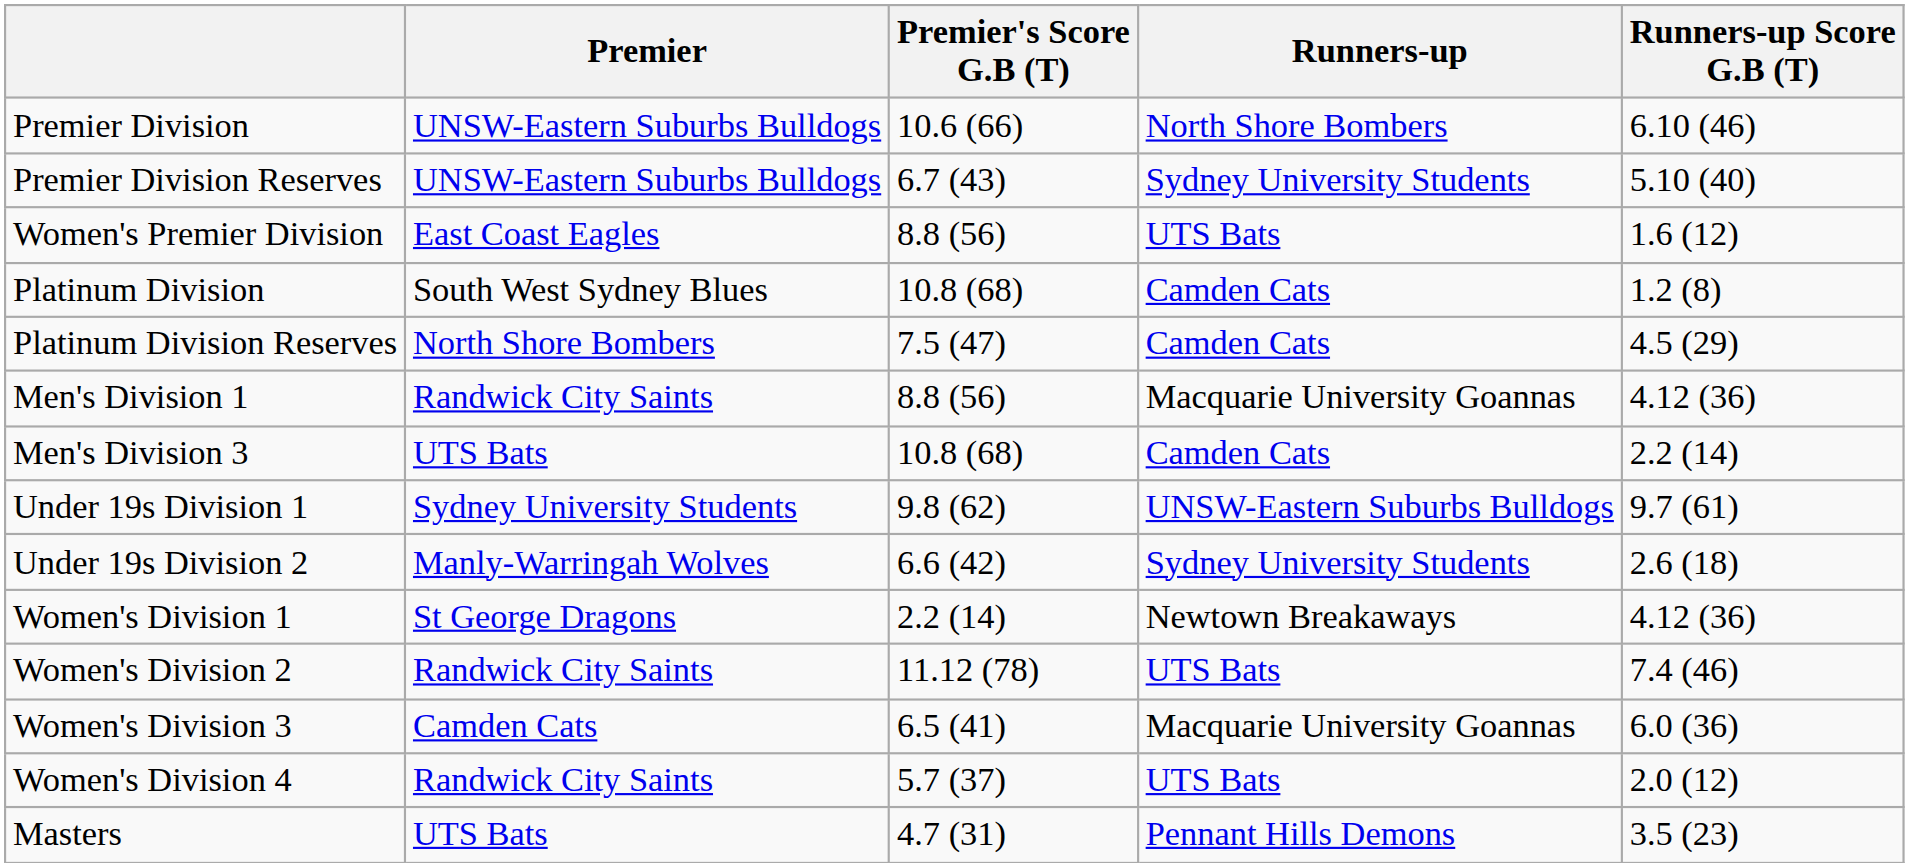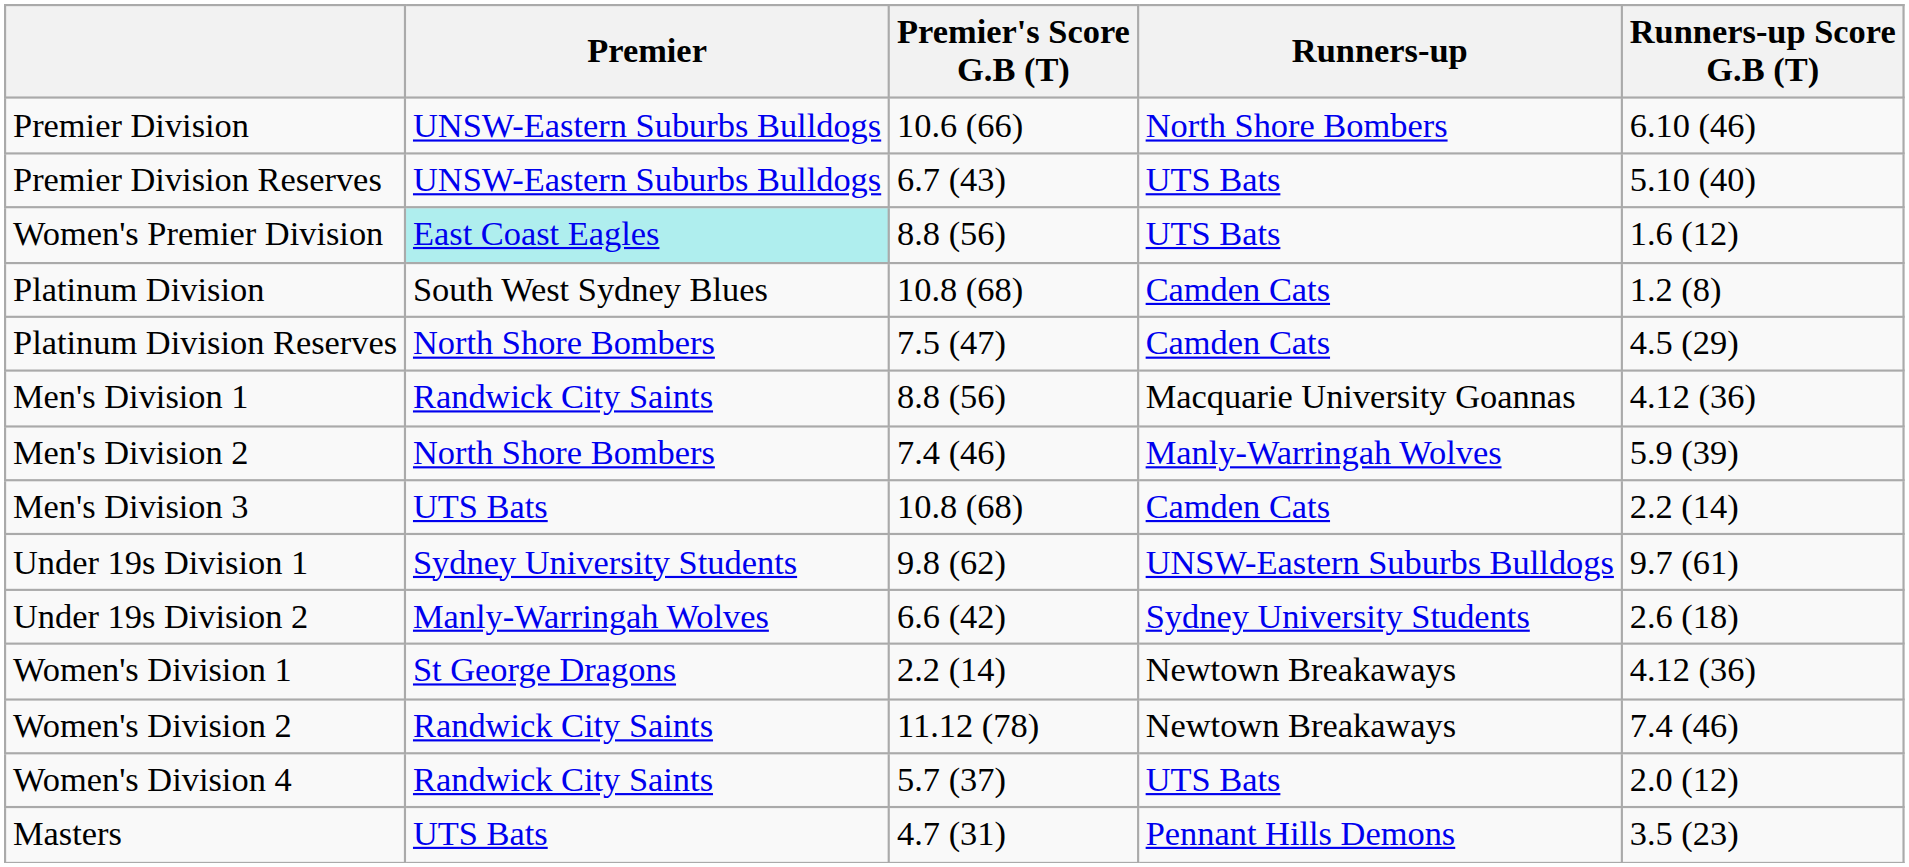 <table class="wikitable">
 <tr>
 <th></th>
 <th>Premier</th>
 <th>Premier's Score<br>G.B (T)</th>
 <th>Runners-up</th>
 <th>Runners-up Score<br>G.B (T)</th>
 </tr>
 <tr>
 <td>Premier Division</td>
 <td><a href='#'>UNSW-Eastern Suburbs Bulldogs</a></td>
 <td>10.6 (66)</td>
 <td><a href='#'>North Shore Bombers</a></td>
 <td>6.10 (46)</td>
 </tr>
 <tr>
 <td>Premier Division Reserves</td>
 <td><a href='#'>UNSW-Eastern Suburbs Bulldogs</a></td>
 <td>6.7 (43)</td>
-<td><a href='#'>Sydney University Students</a></td>
+<td><a href='#'>UTS Bats</a></td>
 <td>5.10 (40)</td>
 </tr>
 <tr>
 <td>Women's Premier Division</td>
-<td><a href='#'>East Coast Eagles</a></td>
+<td style="background: paleturquoise;"><a href='#'>East Coast Eagles</a></td>
 <td>8.8 (56)</td>
 <td><a href='#'>UTS Bats</a></td>
 <td>1.6 (12)</td>
 </tr>
 <tr>
 <td>Platinum Division</td>
 <td>South West Sydney Blues</td>
 <td>10.8 (68)</td>
 <td><a href='#'>Camden Cats</a></td>
 <td>1.2 (8)</td>
 </tr>
 <tr>
 <td>Platinum Division Reserves</td>
 <td><a href='#'>North Shore Bombers</a></td>
 <td>7.5 (47)</td>
 <td><a href='#'>Camden Cats</a></td>
 <td>4.5 (29)</td>
 </tr>
 <tr>
 <td>Men's Division 1</td>
 <td><a href='#'>Randwick City Saints</a></td>
 <td>8.8 (56)</td>
 <td>Macquarie University Goannas</td>
 <td>4.12 (36)</td>
+</tr>
+<tr>
+<td>Men's Division 2</td>
+<td><a href='#'>North Shore Bombers</a></td>
+<td>7.4 (46)</td>
+<td><a href='#'>Manly-Warringah Wolves</a></td>
+<td>5.9 (39)</td>
 </tr>
 <tr>
 <td>Men's Division 3</td>
 <td><a href='#'>UTS Bats</a></td>
 <td>10.8 (68)</td>
 <td><a href='#'>Camden Cats</a></td>
 <td>2.2 (14)</td>
 </tr>
 <tr>
 <td>Under 19s Division 1</td>
 <td><a href='#'>Sydney University Students</a></td>
 <td>9.8 (62)</td>
 <td><a href='#'>UNSW-Eastern Suburbs Bulldogs</a></td>
 <td>9.7 (61)</td>
 </tr>
 <tr>
 <td>Under 19s Division 2</td>
 <td><a href='#'>Manly-Warringah Wolves</a></td>
 <td>6.6 (42)</td>
 <td><a href='#'>Sydney University Students</a></td>
 <td>2.6 (18)</td>
 </tr>
 <tr>
 <td>Women's Division 1</td>
 <td><a href='#'>St George Dragons</a></td>
 <td>2.2 (14)</td>
 <td>Newtown Breakaways</td>
 <td>4.12 (36)</td>
 </tr>
 <tr>
 <td>Women's Division 2</td>
 <td><a href='#'>Randwick City Saints</a></td>
 <td>11.12 (78)</td>
-<td><a href='#'>UTS Bats</a></td>
+<td>Newtown Breakaways</td>
 <td>7.4 (46)</td>
-</tr>
-<tr>
-<td>Women's Division 3</td>
-<td><a href='#'>Camden Cats</a></td>
-<td>6.5 (41)</td>
-<td>Macquarie University Goannas</td>
-<td>6.0 (36)</td>
 </tr>
 <tr>
 <td>Women's Division 4</td>
 <td><a href='#'>Randwick City Saints</a></td>
 <td>5.7 (37)</td>
 <td><a href='#'>UTS Bats</a></td>
 <td>2.0 (12)</td>
 </tr>
 <tr>
 <td>Masters</td>
 <td><a href='#'>UTS Bats</a></td>
 <td>4.7 (31)</td>
 <td><a href='#'>Pennant Hills Demons</a></td>
 <td>3.5 (23)</td>
 </tr>
 </table>
